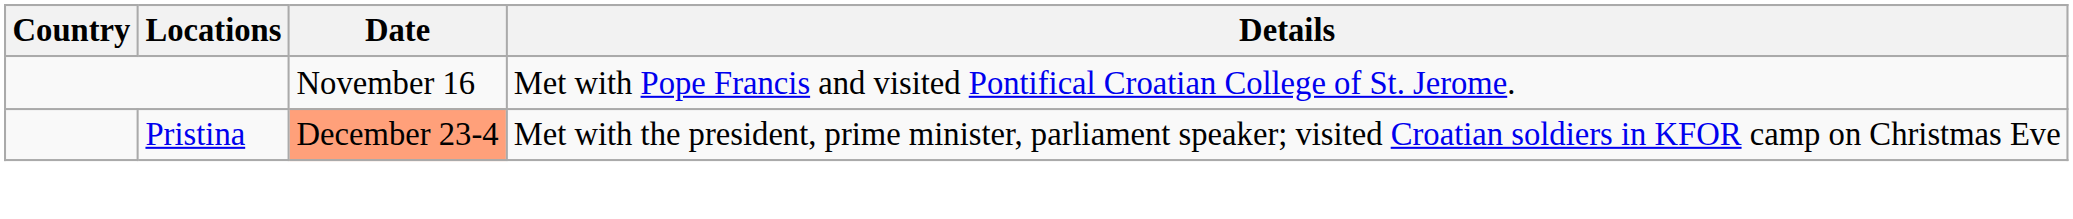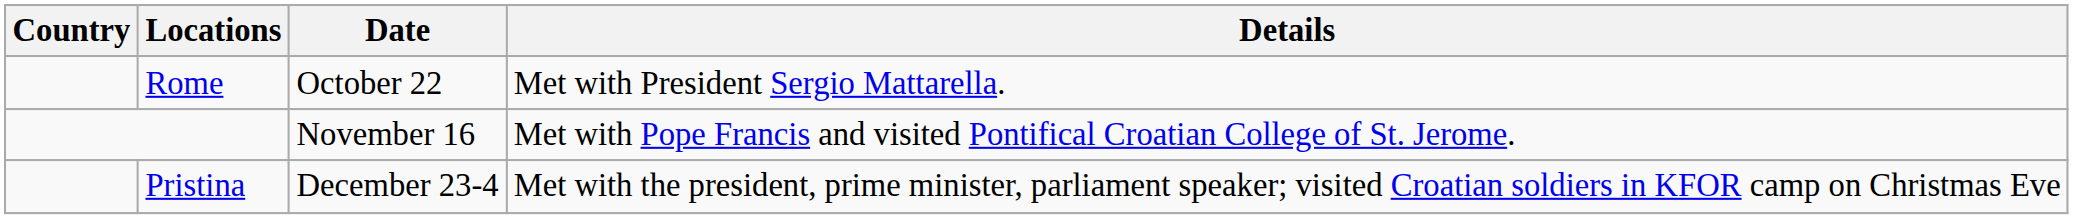 <table class="wikitable">
 <tr>
 <th>Country</th>
 <th>Locations</th>
 <th>Date</th>
 <th>Details</th>
+</tr>
+<tr>
+<td></td>
+<td><a href='#'>Rome</a></td>
+<td>October 22</td>
+<td>Met with President <a href='#'>Sergio Mattarella</a>.</td>
 </tr>
 <tr>
 <td colspan="2"></td>
 <td>November 16</td>
 <td>Met with <a href='#'>Pope Francis</a> and visited <a href='#'>Pontifical Croatian College of St. Jerome</a>.</td>
 </tr>
 <tr>
 <td></td>
 <td><a href='#'>Pristina</a></td>
-<td style="background: lightsalmon;">December 23-4</td>
+<td>December 23-4</td>
 <td>Met with the president, prime minister, parliament speaker; visited <a href='#'>Croatian soldiers in KFOR</a> camp on Christmas Eve</td>
 </tr>
 </table>
